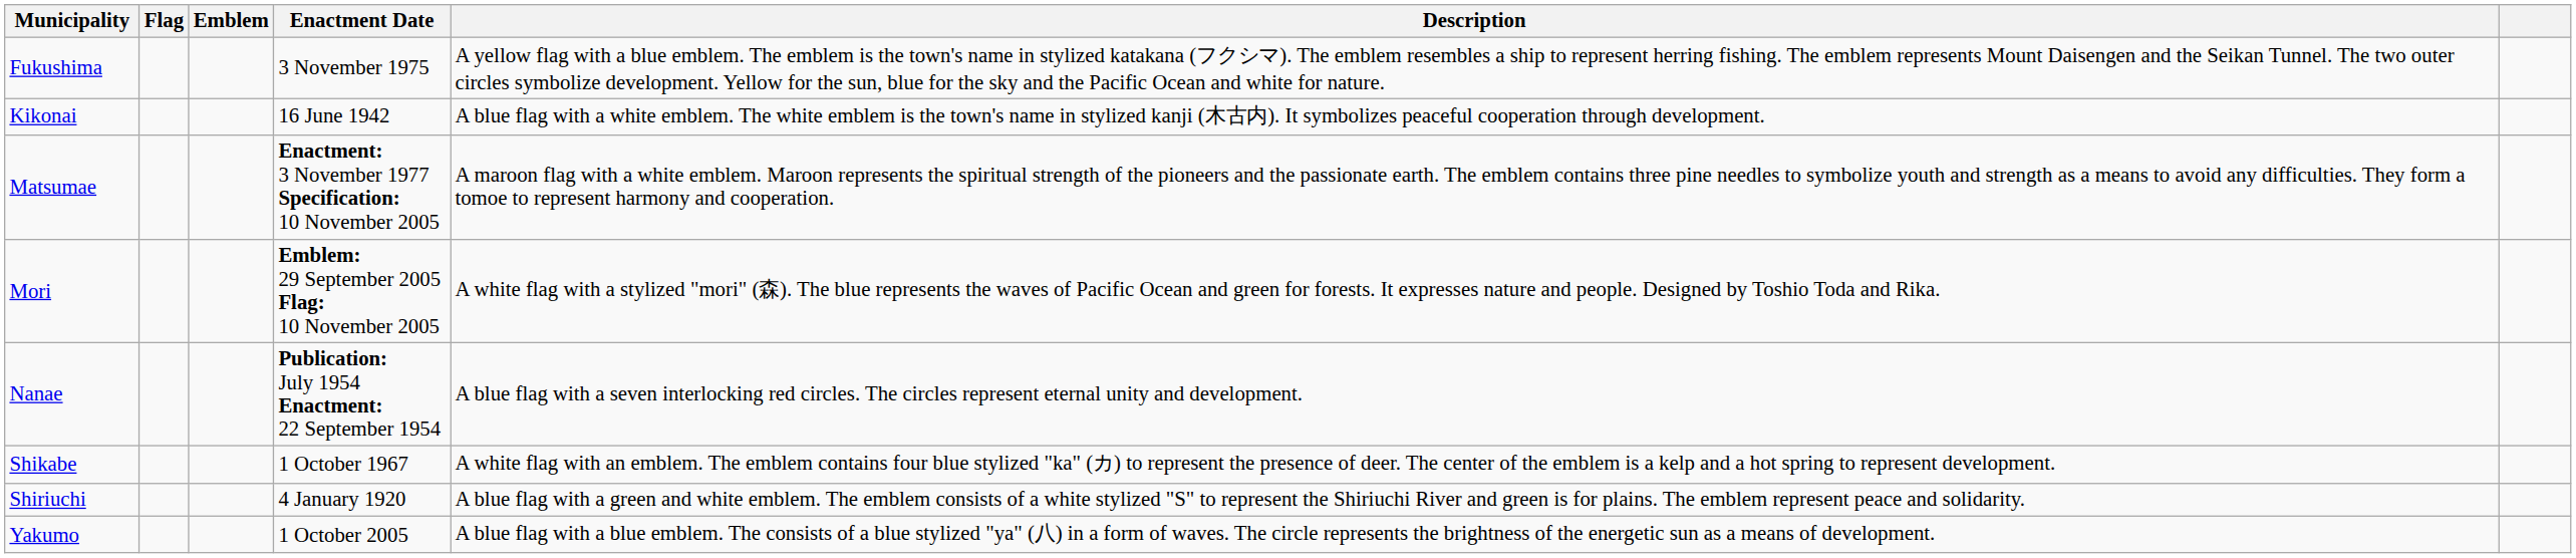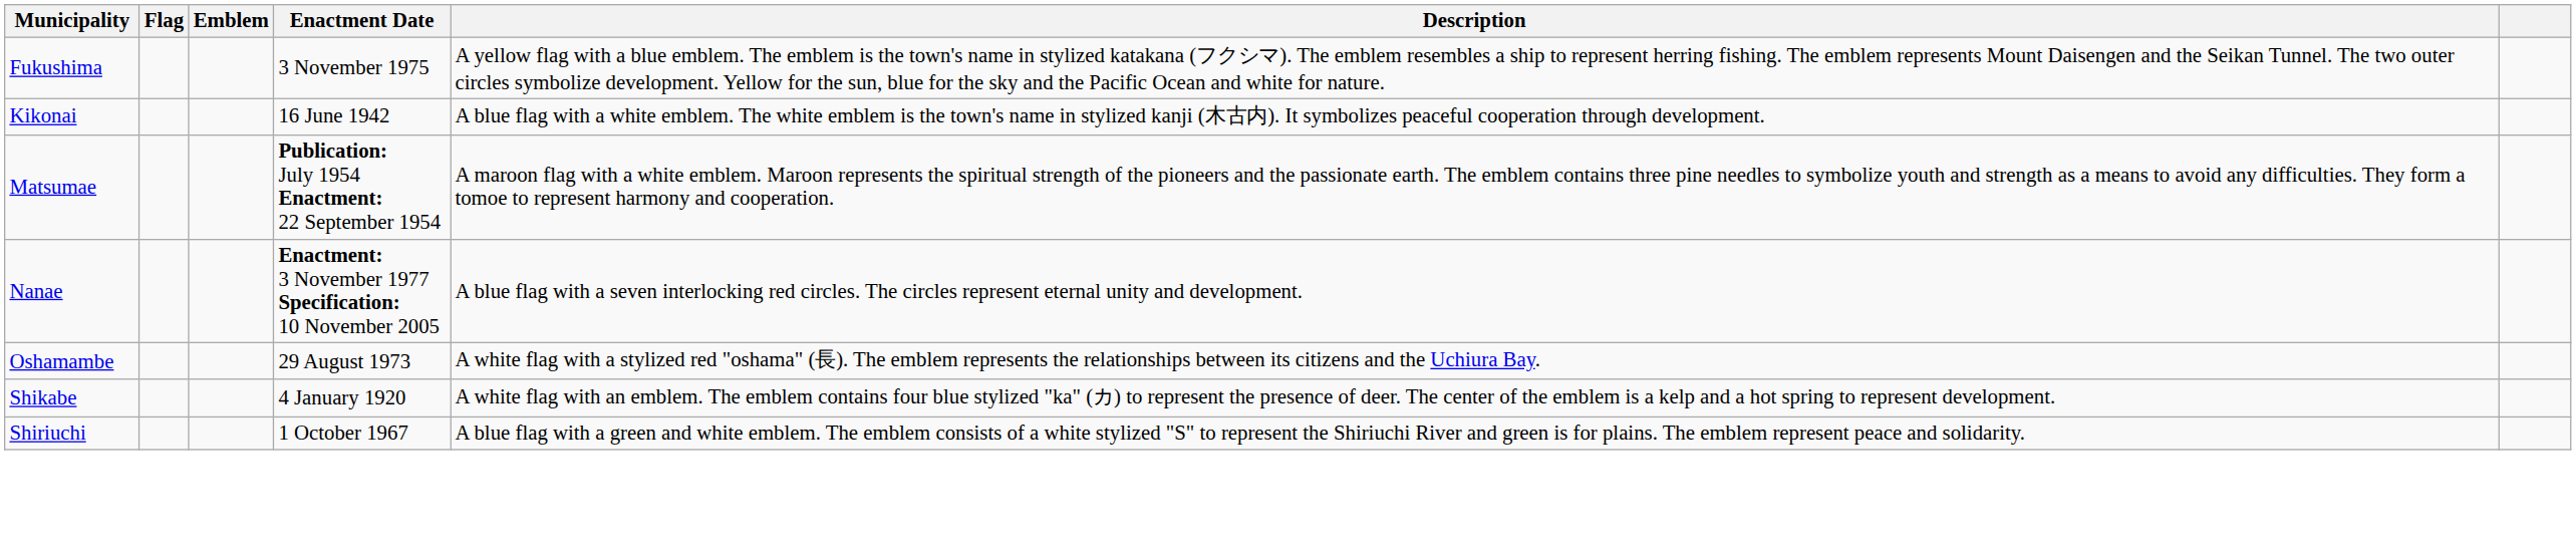 <table class="wikitable">
 <tr>
 <th style="width:12ch;">Municipality</th>
 <th>Flag</th>
 <th>Emblem</th>
 <th style="width:16ch;">Enactment Date</th>
 <th>Description</th>
 <th style="width:6ch;"></th>
 </tr>
 <tr>
 <td><a href='#'>Fukushima</a></td>
 <td></td>
 <td></td>
 <td>3 November 1975</td>
 <td>A yellow flag with a blue emblem. The emblem is the town's name in stylized katakana (フクシマ). The emblem resembles a ship to represent herring fishing. The emblem represents Mount Daisengen and the Seikan Tunnel. The two outer circles symbolize development. Yellow for the sun, blue for the sky and the Pacific Ocean and white for nature.</td>
 <td></td>
 </tr>
 <tr>
 <td><a href='#'>Kikonai</a></td>
 <td></td>
 <td></td>
 <td>16 June 1942</td>
 <td>A blue flag with a white emblem. The white emblem is the town's name in stylized kanji (木古内). It symbolizes peaceful cooperation through development.</td>
 <td></td>
 </tr>
 <tr>
 <td><a href='#'>Matsumae</a></td>
 <td></td>
 <td></td>
-<td><strong>Enactment:</strong><br>3 November 1977<br><strong>Specification:</strong><br>10 November 2005</td>
+<td><strong>Publication:</strong><br>July 1954<br><strong>Enactment:</strong><br>22 September 1954</td>
 <td>A maroon flag with a white emblem. Maroon represents the spiritual strength of the pioneers and the passionate earth. The emblem contains three pine needles to symbolize youth and strength as a means to avoid any difficulties. They form a tomoe to represent harmony and cooperation.</td>
-<td></td>
-</tr>
-<tr>
-<td><a href='#'>Mori</a></td>
-<td></td>
-<td></td>
-<td><strong>Emblem:</strong><br>29 September 2005<br><strong>Flag:</strong><br>10 November 2005</td>
-<td>A white flag with a stylized "mori" (森). The blue represents the waves of Pacific Ocean and green for forests. It expresses nature and people. Designed by Toshio Toda and Rika.</td>
 <td></td>
 </tr>
 <tr>
 <td><a href='#'>Nanae</a></td>
 <td></td>
 <td></td>
-<td><strong>Publication:</strong><br>July 1954<br><strong>Enactment:</strong><br>22 September 1954</td>
+<td><strong>Enactment:</strong><br>3 November 1977<br><strong>Specification:</strong><br>10 November 2005</td>
 <td>A blue flag with a seven interlocking red circles. The circles represent eternal unity and development.</td>
+<td></td>
+</tr>
+<tr>
+<td><a href='#'>Oshamambe</a></td>
+<td></td>
+<td></td>
+<td>29 August 1973</td>
+<td>A white flag with a stylized red "oshama" (長). The emblem represents the relationships between its citizens and the <a href='#'>Uchiura Bay</a>.</td>
 <td></td>
 </tr>
 <tr>
 <td><a href='#'>Shikabe</a></td>
 <td></td>
 <td></td>
-<td>1 October 1967</td>
+<td>4 January 1920</td>
 <td>A white flag with an emblem. The emblem contains four blue stylized "ka" (カ) to represent the presence of deer. The center of the emblem is a kelp and a hot spring to represent development.</td>
 <td></td>
 </tr>
 <tr>
 <td><a href='#'>Shiriuchi</a></td>
 <td></td>
 <td></td>
-<td>4 January 1920</td>
+<td>1 October 1967</td>
 <td>A blue flag with a green and white emblem. The emblem consists of a white stylized "S" to represent the Shiriuchi River and green is for plains. The emblem represent peace and solidarity.</td>
 <td></td>
 </tr>
-<tr>
-<td><a href='#'>Yakumo</a></td>
-<td></td>
-<td></td>
-<td>1 October 2005</td>
-<td>A blue flag with a blue emblem. The consists of a blue stylized "ya" (八) in a form of waves. The circle represents the brightness of the energetic sun as a means of development.</td>
-<td></td>
-</tr>
 </table>
